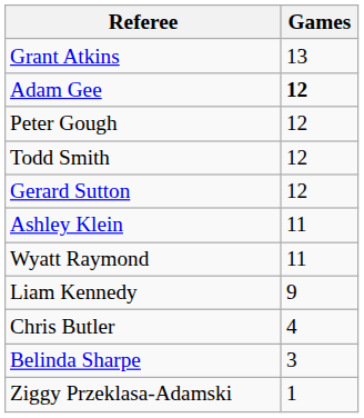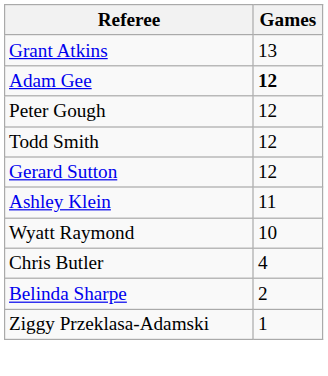 <table class="wikitable" style="text-align:left;">
 <tr>
 <th width="200">Referee</th>
 <th width="50">Games</th>
 </tr>
 <tr>
 <td><a href='#'>Grant Atkins</a></td>
 <td>13</td>
 </tr>
 <tr>
 <td><a href='#'>Adam Gee</a></td>
 <td><strong>12</strong></td>
 </tr>
 <tr>
 <td>Peter Gough</td>
 <td>12</td>
 </tr>
 <tr>
 <td>Todd Smith</td>
 <td>12</td>
 </tr>
 <tr>
 <td><a href='#'>Gerard Sutton</a></td>
 <td>12</td>
 </tr>
 <tr>
 <td><a href='#'>Ashley Klein</a></td>
 <td>11</td>
 </tr>
 <tr>
 <td>Wyatt Raymond</td>
-<td>11</td>
-</tr>
-<tr>
-<td>Liam Kennedy</td>
-<td>9</td>
+<td>10</td>
 </tr>
 <tr>
 <td>Chris Butler</td>
 <td>4</td>
 </tr>
 <tr>
 <td><a href='#'>Belinda Sharpe</a></td>
-<td>3</td>
+<td>2</td>
 </tr>
 <tr>
 <td>Ziggy Przeklasa-Adamski</td>
 <td>1</td>
 </tr>
 </table>
